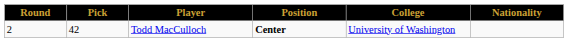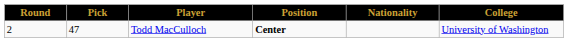 <table class="wikitable sortable sortable">
 <tr>
 <th style="background:#000; color:#CBA135; width:10%;">Round</th>
 <th style="background:#000; color:#CBA135; width:10%;">Pick</th>
 <th style="background:#000; color:#CBA135; width:20%;">Player</th>
 <th style="background:#000; color:#CBA135; width:15%;">Position</th>
+<th style="background:#000; color:#CBA135; width:15%;">Nationality</th>
 <th style="background:#000; color:#CBA135; width:20%;">College</th>
-<th style="background:#000; color:#CBA135; width:15%;">Nationality</th>
 </tr>
 <tr>
 <td>2</td>
-<td>42</td>
+<td>47</td>
 <td><a href='#'>Todd MacCulloch</a></td>
 <td><strong>Center</strong></td>
+<td></td>
 <td><a href='#'>University of Washington</a></td>
-<td></td>
 </tr>
 </table>
